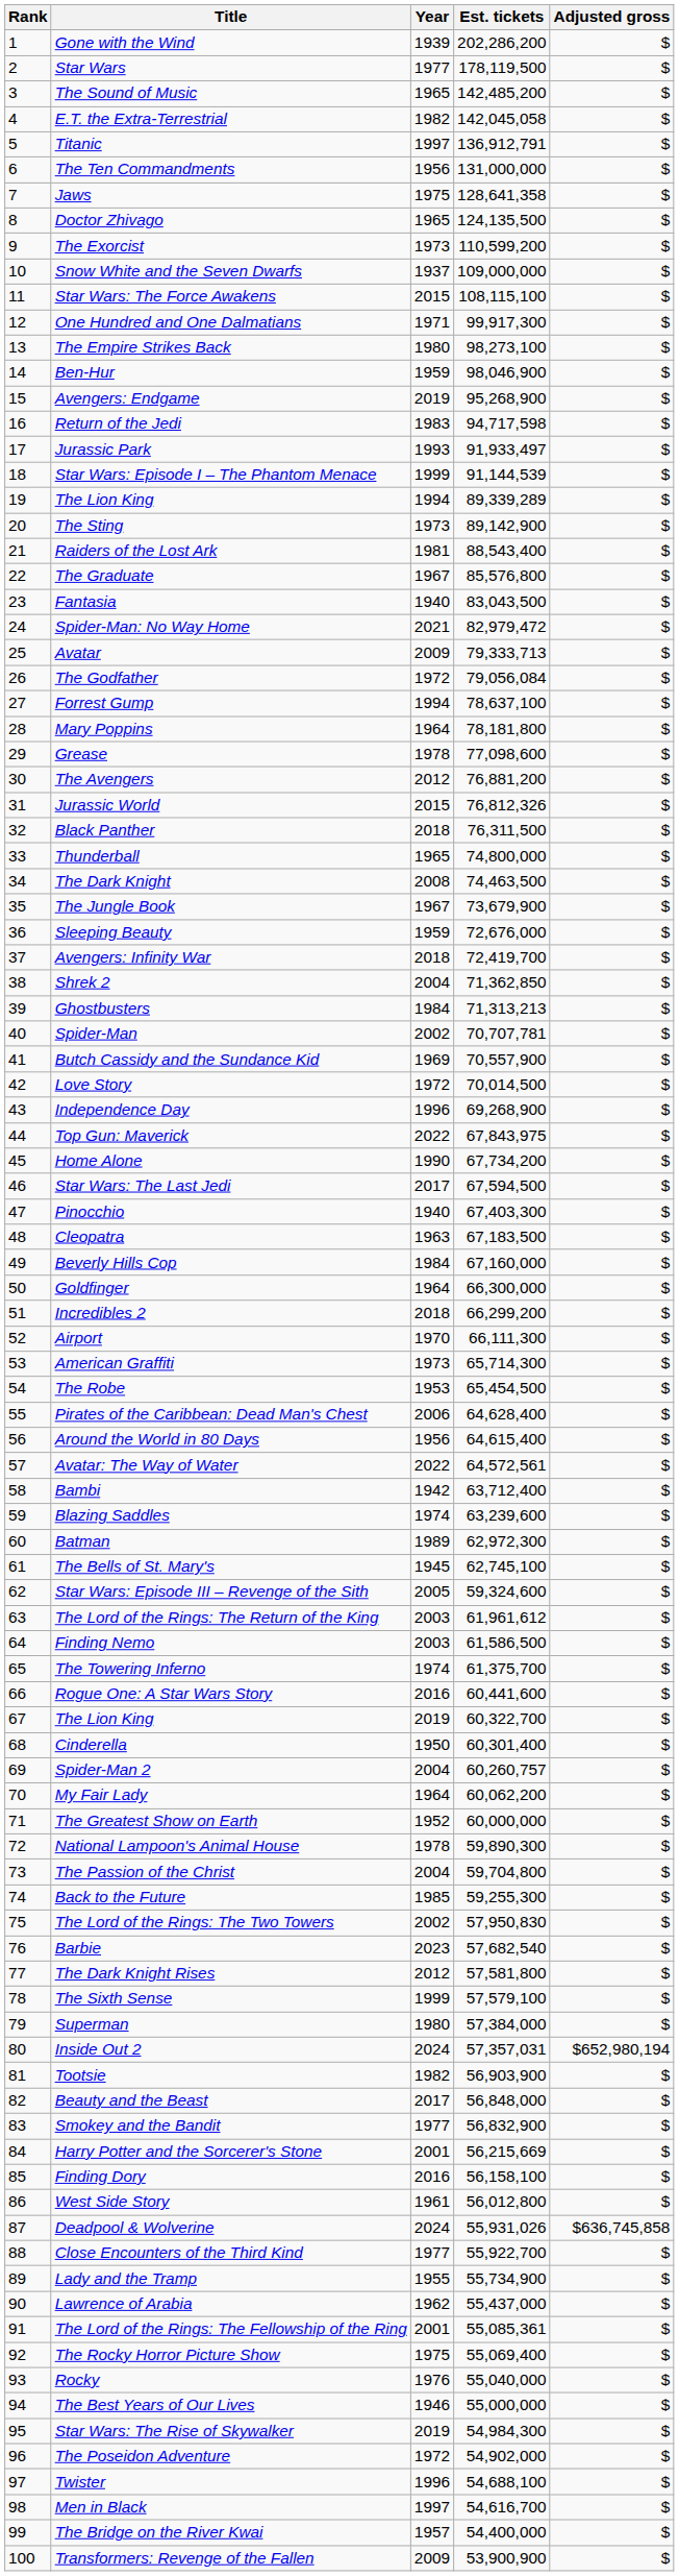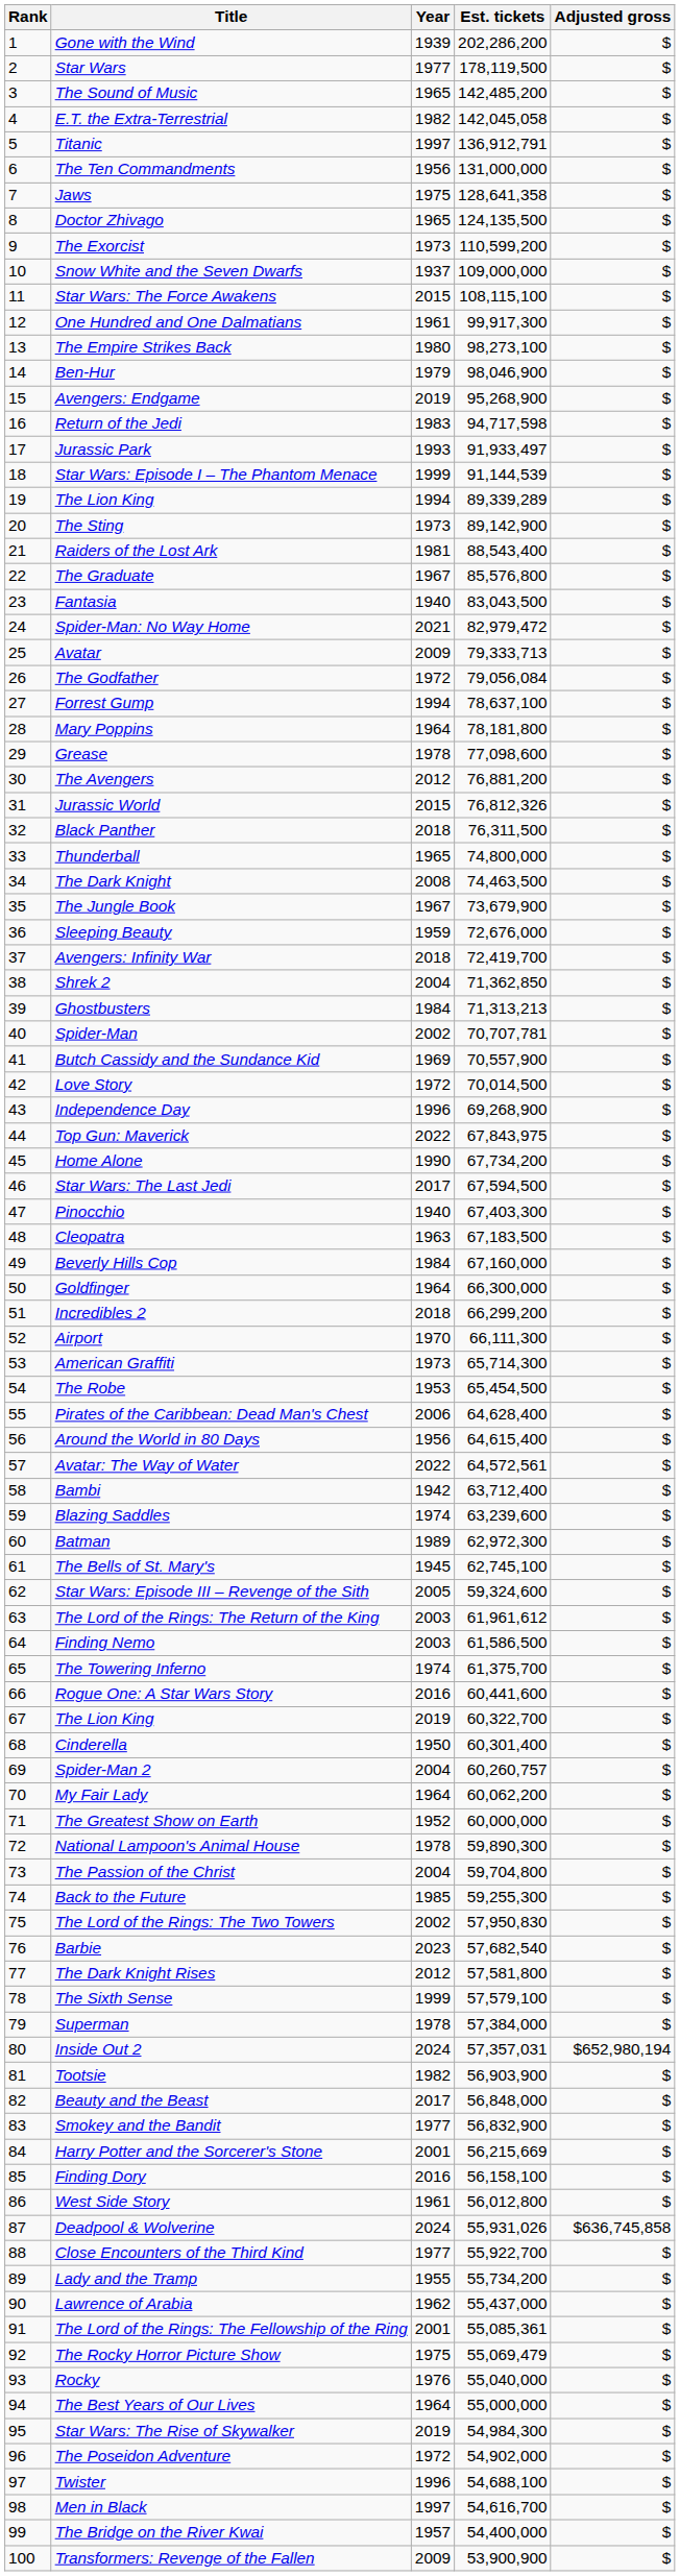 <table class="wikitable sortable plainrowheaders"  style=" margin:auto;">
 <tr>
 <th scope="col">Rank</th>
 <th scope="col">Title</th>
 <th scope="col">Year</th>
 <th scope="col">Est. tickets</th>
 <th scope="col">Adjusted gross</th>
 </tr>
 <tr>
 <td>1</td>
 <td><em><a href='#'>Gone with the Wind</a></em></td>
 <td align="center">1939</td>
 <td align="right">202,286,200</td>
 <td align="right">$</td>
 </tr>
 <tr>
 <td>2</td>
 <td><em><a href='#'>Star Wars</a></em></td>
 <td align="center">1977</td>
 <td align="right">178,119,500</td>
 <td align="right">$</td>
 </tr>
 <tr>
 <td>3</td>
 <td><em><a href='#'>The Sound of Music</a></em></td>
 <td align="center">1965</td>
 <td align="right">142,485,200</td>
 <td align="right">$</td>
 </tr>
 <tr>
 <td>4</td>
 <td><em><a href='#'>E.T. the Extra-Terrestrial</a></em></td>
 <td align="center">1982</td>
 <td align="right">142,045,058</td>
 <td align="right">$</td>
 </tr>
 <tr>
 <td>5</td>
 <td><em><a href='#'>Titanic</a></em></td>
 <td align="center">1997</td>
 <td align="right">136,912,791</td>
 <td align="right">$</td>
 </tr>
 <tr>
 <td>6</td>
 <td><em><a href='#'>The Ten Commandments</a></em></td>
 <td align="center">1956</td>
 <td align="right">131,000,000</td>
 <td align="right">$</td>
 </tr>
 <tr>
 <td>7</td>
 <td><em><a href='#'>Jaws</a></em></td>
 <td align="center">1975</td>
 <td align="right">128,641,358</td>
 <td align="right">$</td>
 </tr>
 <tr>
 <td>8</td>
 <td><em><a href='#'>Doctor Zhivago</a></em></td>
 <td align="center">1965</td>
 <td align="right">124,135,500</td>
 <td align="right">$</td>
 </tr>
 <tr>
 <td>9</td>
 <td><em><a href='#'>The Exorcist</a></em></td>
 <td align="center">1973</td>
 <td align="right">110,599,200</td>
 <td align="right">$</td>
 </tr>
 <tr>
 <td>10</td>
 <td><em><a href='#'>Snow White and the Seven Dwarfs</a></em></td>
 <td align="center">1937</td>
 <td align="right">109,000,000</td>
 <td align="right">$</td>
 </tr>
 <tr>
 <td>11</td>
 <td><em><a href='#'>Star Wars: The Force Awakens</a></em></td>
 <td align="center">2015</td>
 <td align="right">108,115,100</td>
 <td align="right">$</td>
 </tr>
 <tr>
 <td>12</td>
 <td><em><a href='#'>One Hundred and One Dalmatians</a></em></td>
-<td align="center">1971</td>
+<td align="center">1961</td>
 <td align="right">99,917,300</td>
 <td align="right">$</td>
 </tr>
 <tr>
 <td>13</td>
 <td><em><a href='#'>The Empire Strikes Back</a></em></td>
 <td align="center">1980</td>
 <td align="right">98,273,100</td>
 <td align="right">$</td>
 </tr>
 <tr>
 <td>14</td>
 <td><em><a href='#'>Ben-Hur</a></em></td>
-<td align="center">1959</td>
+<td align="center">1979</td>
 <td align="right">98,046,900</td>
 <td align="right">$</td>
 </tr>
 <tr>
 <td>15</td>
 <td><em><a href='#'>Avengers: Endgame</a></em></td>
 <td align="center">2019</td>
 <td align="right">95,268,900</td>
 <td align="right">$</td>
 </tr>
 <tr>
 <td>16</td>
 <td><em><a href='#'>Return of the Jedi</a></em></td>
 <td align="center">1983</td>
 <td align="right">94,717,598</td>
 <td align="right">$</td>
 </tr>
 <tr>
 <td>17</td>
 <td><em><a href='#'>Jurassic Park</a></em></td>
 <td align="center">1993</td>
 <td align="right">91,933,497</td>
 <td align="right">$</td>
 </tr>
 <tr>
 <td>18</td>
 <td><em><a href='#'>Star Wars: Episode I – The Phantom Menace</a></em></td>
 <td align="center">1999</td>
 <td align="right">91,144,539</td>
 <td align="right">$</td>
 </tr>
 <tr>
 <td>19</td>
 <td><em><a href='#'>The Lion King</a></em></td>
 <td align="center">1994</td>
 <td align="right">89,339,289</td>
 <td align="right">$</td>
 </tr>
 <tr>
 <td>20</td>
 <td><em><a href='#'>The Sting</a></em></td>
 <td align="center">1973</td>
 <td align="right">89,142,900</td>
 <td align="right">$</td>
 </tr>
 <tr>
 <td>21</td>
 <td><em><a href='#'>Raiders of the Lost Ark</a></em></td>
 <td align="center">1981</td>
 <td align="right">88,543,400</td>
 <td align="right">$</td>
 </tr>
 <tr>
 <td>22</td>
 <td><em><a href='#'>The Graduate</a></em></td>
 <td align="center">1967</td>
 <td align="right">85,576,800</td>
 <td align="right">$</td>
 </tr>
 <tr>
 <td>23</td>
 <td><em><a href='#'>Fantasia</a></em></td>
 <td align="center">1940</td>
 <td align="right">83,043,500</td>
 <td align="right">$</td>
 </tr>
 <tr>
 <td>24</td>
 <td><em><a href='#'>Spider-Man: No Way Home</a></em></td>
 <td align="center">2021</td>
 <td align="right">82,979,472</td>
 <td align="right">$</td>
 </tr>
 <tr>
 <td>25</td>
 <td><em><a href='#'>Avatar</a></em></td>
 <td align="center">2009</td>
 <td align="right"> 79,333,713</td>
 <td align="right">$<br></td>
 </tr>
 <tr>
 <td>26</td>
 <td><em><a href='#'>The Godfather</a></em></td>
 <td align="center">1972</td>
 <td align="right">79,056,084</td>
 <td align="right">$</td>
 </tr>
 <tr>
 <td>27</td>
 <td><em><a href='#'>Forrest Gump</a></em></td>
 <td align="center">1994</td>
 <td align="right">78,637,100</td>
 <td align="right">$</td>
 </tr>
 <tr>
 <td>28</td>
 <td><em><a href='#'>Mary Poppins</a></em></td>
 <td align="center">1964</td>
 <td align="right">78,181,800</td>
 <td align="right">$</td>
 </tr>
 <tr>
 <td>29</td>
 <td><em><a href='#'>Grease</a></em></td>
 <td align="center">1978</td>
 <td align="right">77,098,600</td>
 <td align="right">$</td>
 </tr>
 <tr>
 <td>30</td>
 <td><em><a href='#'>The Avengers</a></em></td>
 <td align="center">2012</td>
 <td align="right">76,881,200</td>
 <td align="right">$</td>
 </tr>
 <tr>
 <td>31</td>
 <td><em><a href='#'>Jurassic World</a></em></td>
 <td align="center">2015</td>
 <td align="right">76,812,326</td>
 <td align="right">$</td>
 </tr>
 <tr>
 <td>32</td>
 <td><em><a href='#'>Black Panther</a></em></td>
 <td align="center">2018</td>
 <td align="right">76,311,500</td>
 <td align="right">$</td>
 </tr>
 <tr>
 <td>33</td>
 <td><em><a href='#'>Thunderball</a></em></td>
 <td align="center">1965</td>
 <td align="right">74,800,000</td>
 <td align="right">$</td>
 </tr>
 <tr>
 <td>34</td>
 <td><em><a href='#'>The Dark Knight</a></em></td>
 <td align="center">2008</td>
 <td align="right">74,463,500</td>
 <td align="right">$</td>
 </tr>
 <tr>
 <td>35</td>
 <td><em><a href='#'>The Jungle Book</a></em></td>
 <td align="center">1967</td>
 <td align="right">73,679,900</td>
 <td align="right">$</td>
 </tr>
 <tr>
 <td>36</td>
 <td><em><a href='#'>Sleeping Beauty</a></em></td>
 <td align="center">1959</td>
 <td align="right">72,676,000</td>
 <td align="right">$</td>
 </tr>
 <tr>
 <td>37</td>
 <td><em><a href='#'>Avengers: Infinity War</a></em></td>
 <td align="center">2018</td>
 <td align="right">72,419,700</td>
 <td align="right">$</td>
 </tr>
 <tr>
 <td>38</td>
 <td><em><a href='#'>Shrek 2</a></em></td>
 <td align="center">2004</td>
 <td align="right">71,362,850</td>
 <td align="right">$</td>
 </tr>
 <tr>
 <td>39</td>
 <td><em><a href='#'>Ghostbusters</a></em></td>
 <td align="center">1984</td>
 <td align="right">71,313,213</td>
 <td align="right">$</td>
 </tr>
 <tr>
 <td>40</td>
 <td><em><a href='#'>Spider-Man</a></em></td>
 <td align="center">2002</td>
 <td align="right">70,707,781</td>
 <td align="right">$</td>
 </tr>
 <tr>
 <td>41</td>
 <td><em><a href='#'>Butch Cassidy and the Sundance Kid</a></em></td>
 <td align="center">1969</td>
 <td align="right">70,557,900</td>
 <td align="right">$</td>
 </tr>
 <tr>
 <td>42</td>
 <td><em><a href='#'>Love Story</a></em></td>
 <td align="center">1972</td>
 <td align="right">70,014,500</td>
 <td align="right">$</td>
 </tr>
 <tr>
 <td>43</td>
 <td><em><a href='#'>Independence Day</a></em></td>
 <td align="center">1996</td>
 <td align="right">69,268,900</td>
 <td align="right">$</td>
 </tr>
 <tr>
 <td>44</td>
 <td><em><a href='#'>Top Gun: Maverick</a></em></td>
 <td align="center">2022</td>
 <td align="right">67,843,975</td>
 <td align="right">$</td>
 </tr>
 <tr>
 <td>45</td>
 <td><em><a href='#'>Home Alone</a></em></td>
 <td align="center">1990</td>
 <td align="right">67,734,200</td>
 <td align="right">$</td>
 </tr>
 <tr>
 <td>46</td>
 <td><em><a href='#'>Star Wars: The Last Jedi</a></em></td>
 <td align="center">2017</td>
 <td align="right">67,594,500</td>
 <td align="right">$</td>
 </tr>
 <tr>
 <td>47</td>
 <td><em><a href='#'>Pinocchio</a></em></td>
 <td align="center">1940</td>
 <td align="right">67,403,300</td>
 <td align="right">$</td>
 </tr>
 <tr>
 <td>48</td>
 <td><em><a href='#'>Cleopatra</a></em></td>
 <td align="center">1963</td>
 <td align="right">67,183,500</td>
 <td align="right">$</td>
 </tr>
 <tr>
 <td>49</td>
 <td><em><a href='#'>Beverly Hills Cop</a></em></td>
 <td align="center">1984</td>
 <td align="right">67,160,000</td>
 <td align="right">$</td>
 </tr>
 <tr>
 <td>50</td>
 <td><em><a href='#'>Goldfinger</a></em></td>
 <td align="center">1964</td>
 <td align="right">66,300,000</td>
 <td align="right">$</td>
 </tr>
 <tr>
 <td>51</td>
 <td><em><a href='#'>Incredibles 2</a></em></td>
 <td align="center">2018</td>
 <td align="right">66,299,200</td>
 <td align="right">$</td>
 </tr>
 <tr>
 <td>52</td>
 <td><em><a href='#'>Airport</a></em></td>
 <td align="center">1970</td>
 <td align="right">66,111,300</td>
 <td align="right">$</td>
 </tr>
 <tr>
 <td>53</td>
 <td><em><a href='#'>American Graffiti</a></em></td>
 <td align="center">1973</td>
 <td align="right">65,714,300</td>
 <td align="right">$</td>
 </tr>
 <tr>
 <td>54</td>
 <td><em><a href='#'>The Robe</a></em></td>
 <td align="center">1953</td>
 <td align="right">65,454,500</td>
 <td align="right">$</td>
 </tr>
 <tr>
 <td>55</td>
 <td><em><a href='#'>Pirates of the Caribbean: Dead Man's Chest</a></em></td>
 <td align="center">2006</td>
 <td align="right">64,628,400</td>
 <td align="right">$</td>
 </tr>
 <tr>
 <td>56</td>
 <td><em><a href='#'>Around the World in 80 Days</a></em></td>
 <td align="center">1956</td>
 <td align="right">64,615,400</td>
 <td align="right">$</td>
 </tr>
 <tr>
 <td>57</td>
 <td><em><a href='#'>Avatar: The Way of Water</a></em></td>
 <td align="center">2022</td>
 <td align="right">64,572,561</td>
 <td align="right">$</td>
 </tr>
 <tr>
 <td>58</td>
 <td><em><a href='#'>Bambi</a></em></td>
 <td align="center">1942</td>
 <td align="right">63,712,400</td>
 <td align="right">$</td>
 </tr>
 <tr>
 <td>59</td>
 <td><em><a href='#'>Blazing Saddles</a></em></td>
 <td align="center">1974</td>
 <td align="right">63,239,600</td>
 <td align="right">$</td>
 </tr>
 <tr>
 <td>60</td>
 <td><em><a href='#'>Batman</a></em></td>
 <td align="center">1989</td>
 <td align="right">62,972,300</td>
 <td align="right">$</td>
 </tr>
 <tr>
 <td>61</td>
 <td><em><a href='#'>The Bells of St. Mary's</a></em></td>
 <td align="center">1945</td>
 <td align="right">62,745,100</td>
 <td align="right">$</td>
 </tr>
 <tr>
 <td>62</td>
 <td><em><a href='#'>Star Wars: Episode III – Revenge of the Sith</a></em></td>
 <td align="center">2005</td>
 <td align="right">59,324,600</td>
 <td align="right">$</td>
 </tr>
 <tr>
 <td>63</td>
 <td><em><a href='#'>The Lord of the Rings: The Return of the King</a></em></td>
 <td align="center">2003</td>
 <td align="right">61,961,612</td>
 <td align="right">$</td>
 </tr>
 <tr>
 <td>64</td>
 <td><em><a href='#'>Finding Nemo</a></em></td>
 <td align="center">2003</td>
 <td align="right">61,586,500</td>
 <td align="right">$</td>
 </tr>
 <tr>
 <td>65</td>
 <td><em><a href='#'>The Towering Inferno</a></em></td>
 <td align="center">1974</td>
 <td align="right">61,375,700</td>
 <td align="right">$</td>
 </tr>
 <tr>
 <td>66</td>
 <td><em><a href='#'>Rogue One: A Star Wars Story</a></em></td>
 <td align="center">2016</td>
 <td align="right">60,441,600</td>
 <td align="right">$</td>
 </tr>
 <tr>
 <td>67</td>
 <td><em><a href='#'>The Lion King</a></em></td>
 <td align="center">2019</td>
 <td align="right">60,322,700</td>
 <td align="right">$</td>
 </tr>
 <tr>
 <td>68</td>
 <td><em><a href='#'>Cinderella</a></em></td>
 <td align="center">1950</td>
 <td align="right">60,301,400</td>
 <td align="right">$</td>
 </tr>
 <tr>
 <td>69</td>
 <td><em><a href='#'>Spider-Man 2</a></em></td>
 <td align="center">2004</td>
 <td align="right">60,260,757</td>
 <td align="right">$</td>
 </tr>
 <tr>
 <td>70</td>
 <td><em><a href='#'>My Fair Lady</a></em></td>
 <td align="center">1964</td>
 <td align="right">60,062,200</td>
 <td align="right">$</td>
 </tr>
 <tr>
 <td>71</td>
 <td><em><a href='#'>The Greatest Show on Earth</a></em></td>
 <td align="center">1952</td>
 <td align="right">60,000,000</td>
 <td align="right">$</td>
 </tr>
 <tr>
 <td>72</td>
 <td><em><a href='#'>National Lampoon's Animal House</a></em></td>
 <td align="center">1978</td>
 <td align="right">59,890,300</td>
 <td align="right">$</td>
 </tr>
 <tr>
 <td>73</td>
 <td><em><a href='#'>The Passion of the Christ</a></em></td>
 <td align="center">2004</td>
 <td align="right">59,704,800</td>
 <td align="right">$</td>
 </tr>
 <tr>
 <td>74</td>
 <td><em><a href='#'>Back to the Future</a></em></td>
 <td align="center">1985</td>
 <td align="right">59,255,300</td>
 <td align="right">$</td>
 </tr>
 <tr>
 <td>75</td>
 <td><em><a href='#'>The Lord of the Rings: The Two Towers</a></em></td>
 <td align="center">2002</td>
 <td align="right">57,950,830</td>
 <td align="right">$</td>
 </tr>
 <tr>
 <td>76</td>
 <td><em><a href='#'>Barbie</a></em></td>
 <td align="center">2023</td>
 <td align="right">57,682,540</td>
 <td align="right">$</td>
 </tr>
 <tr>
 <td>77</td>
 <td><em><a href='#'>The Dark Knight Rises</a></em></td>
 <td align="center">2012</td>
 <td align="right">57,581,800</td>
 <td align="right">$</td>
 </tr>
 <tr>
 <td>78</td>
 <td><em><a href='#'>The Sixth Sense</a></em></td>
 <td align="center">1999</td>
 <td align="right">57,579,100</td>
 <td align="right">$</td>
 </tr>
 <tr>
 <td>79</td>
 <td><em><a href='#'>Superman</a></em></td>
-<td align="center">1980</td>
+<td align="center">1978</td>
 <td align="right">57,384,000</td>
 <td align="right">$</td>
 </tr>
 <tr>
 <td>80</td>
 <td><em><a href='#'>Inside Out 2</a></em></td>
 <td align="center">2024</td>
 <td align="right">57,357,031</td>
 <td align="right">$652,980,194</td>
 </tr>
 <tr>
 <td>81</td>
 <td><em><a href='#'>Tootsie</a></em></td>
 <td align="center">1982</td>
 <td align="right">56,903,900</td>
 <td align="right">$</td>
 </tr>
 <tr>
 <td>82</td>
 <td><em><a href='#'>Beauty and the Beast</a></em></td>
 <td align="center">2017</td>
 <td align="right">56,848,000</td>
 <td align="right">$</td>
 </tr>
 <tr>
 <td>83</td>
 <td><em><a href='#'>Smokey and the Bandit</a></em></td>
 <td align="center">1977</td>
 <td align="right">56,832,900</td>
 <td align="right">$</td>
 </tr>
 <tr>
 <td>84</td>
 <td><em><a href='#'>Harry Potter and the Sorcerer's Stone</a></em></td>
 <td align="center">2001</td>
 <td align="right">56,215,669</td>
 <td align="right">$</td>
 </tr>
 <tr>
 <td>85</td>
 <td><em><a href='#'>Finding Dory</a></em></td>
 <td align="center">2016</td>
 <td align="right">56,158,100</td>
 <td align="right">$</td>
 </tr>
 <tr>
 <td>86</td>
 <td><em><a href='#'>West Side Story</a></em></td>
 <td align="center">1961</td>
 <td align="right">56,012,800</td>
 <td align="right">$</td>
 </tr>
 <tr>
 <td>87</td>
 <td><em><a href='#'>Deadpool & Wolverine</a></em></td>
 <td align="center">2024</td>
 <td align="right">55,931,026</td>
 <td align="right">$636,745,858</td>
 </tr>
 <tr>
 <td>88</td>
 <td><em><a href='#'>Close Encounters of the Third Kind</a></em></td>
 <td align="center">1977</td>
 <td align="right">55,922,700</td>
 <td align="right">$</td>
 </tr>
 <tr>
 <td>89</td>
 <td><em><a href='#'>Lady and the Tramp</a></em></td>
 <td align="center">1955</td>
-<td align="right">55,734,900</td>
+<td align="right">55,734,200</td>
 <td align="right">$</td>
 </tr>
 <tr>
 <td>90</td>
 <td><em><a href='#'>Lawrence of Arabia</a></em></td>
 <td align="center">1962</td>
 <td align="right">55,437,000</td>
 <td align="right">$</td>
 </tr>
 <tr>
 <td>91</td>
 <td><em><a href='#'>The Lord of the Rings: The Fellowship of the Ring</a></em></td>
 <td align="center">2001</td>
 <td align="right">55,085,361</td>
 <td align="right">$</td>
 </tr>
 <tr>
 <td>92</td>
 <td><em><a href='#'>The Rocky Horror Picture Show</a></em></td>
 <td align="center">1975</td>
-<td align="right">55,069,400</td>
+<td align="right">55,069,479</td>
 <td align="right">$</td>
 </tr>
 <tr>
 <td>93</td>
 <td><em><a href='#'>Rocky</a></em></td>
 <td align="center">1976</td>
 <td align="right">55,040,000</td>
 <td align="right">$</td>
 </tr>
 <tr>
 <td>94</td>
 <td><em><a href='#'>The Best Years of Our Lives</a></em></td>
-<td align="center">1946</td>
+<td align="center">1964</td>
 <td align="right">55,000,000</td>
 <td align="right">$</td>
 </tr>
 <tr>
 <td>95</td>
 <td><em><a href='#'>Star Wars: The Rise of Skywalker</a></em></td>
 <td align="center">2019</td>
 <td align="right">54,984,300</td>
 <td align="right">$</td>
 </tr>
 <tr>
 <td>96</td>
 <td><em><a href='#'>The Poseidon Adventure</a></em></td>
 <td align="center">1972</td>
 <td align="right">54,902,000</td>
 <td align="right">$</td>
 </tr>
 <tr>
 <td>97</td>
 <td><em><a href='#'>Twister</a></em></td>
 <td align="center">1996</td>
 <td align="right">54,688,100</td>
 <td align="right">$</td>
 </tr>
 <tr>
 <td>98</td>
 <td><em><a href='#'>Men in Black</a></em></td>
 <td align="center">1997</td>
 <td align="right">54,616,700</td>
 <td align="right">$</td>
 </tr>
 <tr>
 <td>99</td>
 <td><em><a href='#'>The Bridge on the River Kwai</a></em></td>
 <td align="center">1957</td>
 <td align="right">54,400,000</td>
 <td align="right">$</td>
 </tr>
 <tr>
 <td>100</td>
 <td><em><a href='#'>Transformers: Revenge of the Fallen</a></em></td>
 <td align="center">2009</td>
 <td align="right">53,900,900</td>
 <td align="right">$</td>
 </tr>
 </table>
